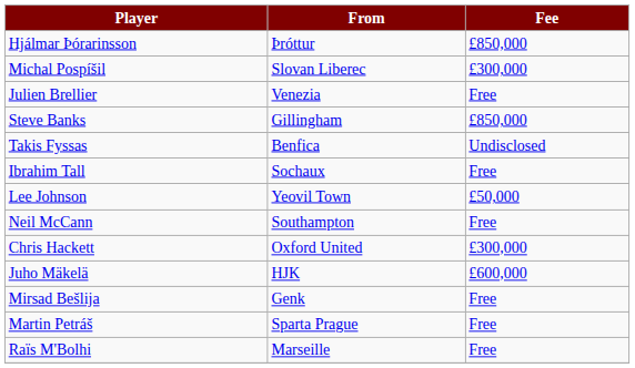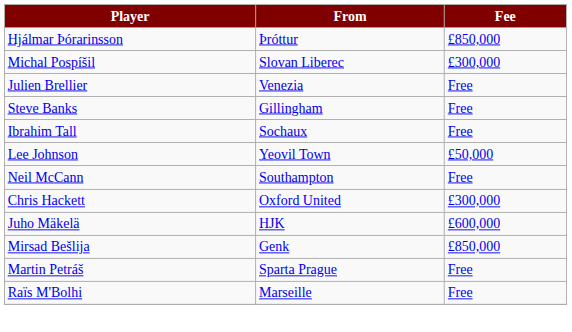 <table class="wikitable" style="text-align:left; font-size:95%;width:98%;">
 <tr>
 <th style="background:maroon; color:white;">Player</th>
 <th style="background:maroon; color:white;">From</th>
 <th style="background:maroon; color:white;">Fee</th>
 </tr>
 <tr>
 <td> <a href='#'>Hjálmar Þórarinsson</a></td>
 <td> <a href='#'>Þróttur</a></td>
 <td><a href='#'>£850,000</a></td>
 </tr>
 <tr>
 <td> <a href='#'>Michal Pospíšil</a></td>
 <td> <a href='#'>Slovan Liberec</a></td>
 <td><a href='#'>£300,000</a></td>
 </tr>
 <tr>
 <td> <a href='#'>Julien Brellier</a></td>
 <td> <a href='#'>Venezia</a></td>
 <td><a href='#'>Free</a></td>
 </tr>
 <tr>
 <td> <a href='#'>Steve Banks</a></td>
 <td> <a href='#'>Gillingham</a></td>
-<td><a href='#'>£850,000</a></td>
-</tr>
-<tr>
-<td> <a href='#'>Takis Fyssas</a></td>
-<td> <a href='#'>Benfica</a></td>
-<td><a href='#'>Undisclosed</a></td>
+<td><a href='#'>Free</a></td>
 </tr>
 <tr>
 <td> <a href='#'>Ibrahim Tall</a></td>
 <td> <a href='#'>Sochaux</a></td>
 <td><a href='#'>Free</a></td>
 </tr>
 <tr>
 <td> <a href='#'>Lee Johnson</a></td>
 <td> <a href='#'>Yeovil Town</a></td>
 <td><a href='#'>£50,000</a></td>
 </tr>
 <tr>
 <td> <a href='#'>Neil McCann</a></td>
 <td> <a href='#'>Southampton</a></td>
 <td><a href='#'>Free</a></td>
 </tr>
 <tr>
 <td> <a href='#'>Chris Hackett</a></td>
 <td> <a href='#'>Oxford United</a></td>
 <td><a href='#'>£300,000</a></td>
 </tr>
 <tr>
 <td> <a href='#'>Juho Mäkelä</a></td>
 <td> <a href='#'>HJK</a></td>
 <td><a href='#'>£600,000</a></td>
 </tr>
 <tr>
 <td> <a href='#'>Mirsad Bešlija</a></td>
 <td> <a href='#'>Genk</a></td>
-<td><a href='#'>Free</a></td>
+<td><a href='#'>£850,000</a></td>
 </tr>
 <tr>
 <td> <a href='#'>Martin Petráš</a></td>
 <td> <a href='#'>Sparta Prague</a></td>
 <td><a href='#'>Free</a></td>
 </tr>
 <tr>
 <td> <a href='#'>Raïs M'Bolhi</a></td>
 <td> <a href='#'>Marseille</a></td>
 <td><a href='#'>Free</a></td>
 </tr>
 <tr>
 </tr>
 </table>
